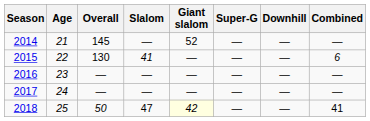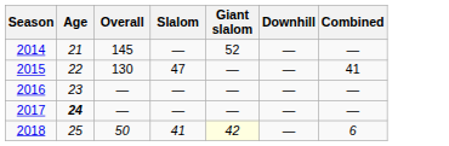 <table class="wikitable" style="text-align:center; font-size:100%;">
 <tr>
 <th>Season</th>
 <th> Age </th>
 <th> Overall </th>
 <th> Slalom </th>
 <th>Giant<br> slalom </th>
-<th>Super-G</th>
 <th>Downhill</th>
 <th>Combined</th>
 </tr>
 <tr>
 <td><a href='#'>2014</a></td>
 <td><em>21</em></td>
 <td>145</td>
 <td>—</td>
 <td>52</td>
 <td>—</td>
 <td>—</td>
-<td>—</td>
 </tr>
 <tr>
 <td><a href='#'>2015</a></td>
 <td><em>22</em></td>
 <td>130</td>
-<td><em>41</em></td>
+<td>47</td>
 <td>—</td>
 <td>—</td>
-<td>—</td>
-<td><em>6</em></td>
+<td>41</td>
 </tr>
 <tr>
 <td><a href='#'>2016</a></td>
 <td><em>23</em></td>
 <td>—</td>
 <td>—</td>
 <td>—</td>
 <td>—</td>
 <td>—</td>
-<td>—</td>
 </tr>
 <tr>
 <td><a href='#'>2017</a></td>
-<td><em>24</em></td>
-<td>—</td>
+<td><strong><em>24</em></strong></td>
 <td>—</td>
 <td>—</td>
 <td>—</td>
 <td>—</td>
 <td>—</td>
 </tr>
 <tr>
 <td><a href='#'>2018</a></td>
 <td><em>25</em></td>
 <td><em>50</em></td>
-<td>47</td>
+<td><em>41</em></td>
 <td style="background: lightyellow;"><em>42</em></td>
 <td>—</td>
-<td>—</td>
-<td>41</td>
+<td><em>6</em></td>
 </tr>
 </table>
